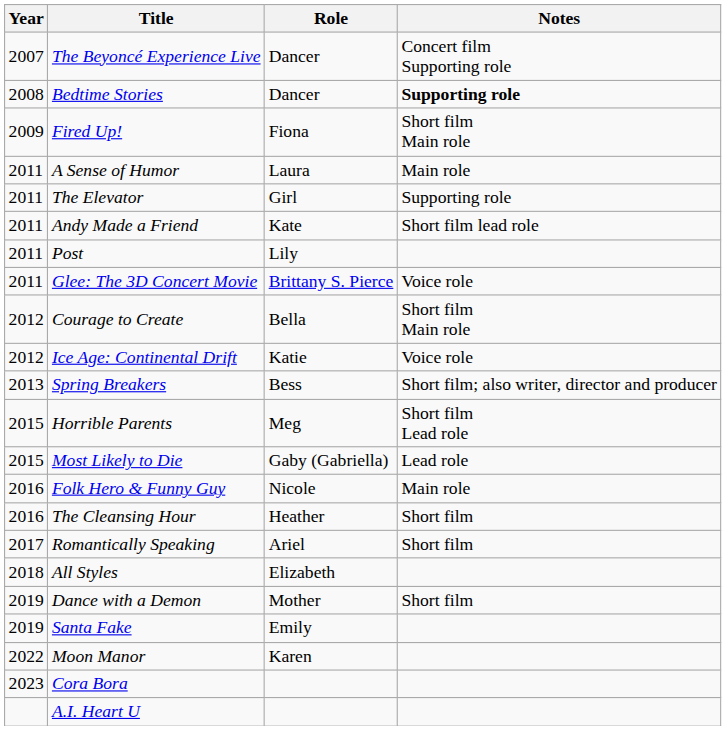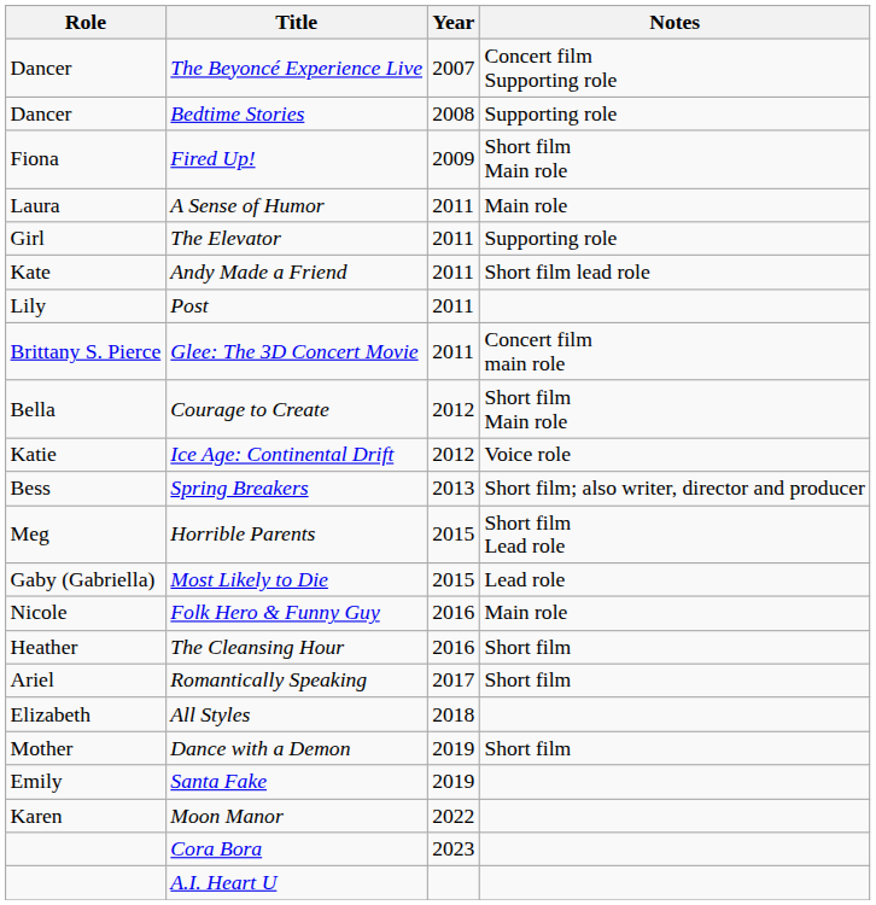 <table class="wikitable sortable plainrowheaders">
 <tr>
+<th scope="col">Role</th>
+<th scope="col">Title</th>
 <th scope="col">Year</th>
-<th scope="col">Title</th>
-<th scope="col">Role</th>
 <th scope="col">Notes</th>
 </tr>
 <tr>
+<td>Dancer</td>
+<td><em><a href='#'>The Beyoncé Experience Live</a></em></td>
 <td>2007</td>
-<td><em><a href='#'>The Beyoncé Experience Live</a></em></td>
-<td>Dancer</td>
 <td>Concert film<br>Supporting role</td>
 </tr>
 <tr>
+<td>Dancer</td>
+<td><em><a href='#'>Bedtime Stories</a></em></td>
 <td>2008</td>
-<td><em><a href='#'>Bedtime Stories</a></em></td>
-<td>Dancer</td>
-<td><strong>Supporting role</strong></td>
+<td>Supporting role</td>
 </tr>
 <tr>
+<td>Fiona</td>
+<td><em><a href='#'>Fired Up!</a></em></td>
 <td>2009</td>
-<td><em><a href='#'>Fired Up!</a></em></td>
-<td>Fiona</td>
 <td>Short film<br>Main role</td>
 </tr>
 <tr>
+<td>Laura</td>
+<td><em>A Sense of Humor</em></td>
 <td>2011</td>
-<td><em>A Sense of Humor</em></td>
-<td>Laura</td>
 <td>Main role</td>
 </tr>
 <tr>
+<td>Girl</td>
+<td><em>The Elevator</em></td>
 <td>2011</td>
-<td><em>The Elevator</em></td>
-<td>Girl</td>
 <td>Supporting role</td>
 </tr>
 <tr lead role>
+<td>Kate</td>
+<td><em>Andy Made a Friend</em></td>
 <td>2011</td>
-<td><em>Andy Made a Friend</em></td>
-<td>Kate</td>
 <td>Short film lead role</td>
 </tr>
 <tr>
+<td>Lily</td>
+<td><em>Post</em></td>
 <td>2011</td>
-<td><em>Post</em></td>
-<td>Lily</td>
 <td></td>
 </tr>
 <tr>
+<td><a href='#'>Brittany S. Pierce</a></td>
+<td><em><a href='#'>Glee: The 3D Concert Movie</a></em></td>
 <td>2011</td>
-<td><em><a href='#'>Glee: The 3D Concert Movie</a></em></td>
-<td><a href='#'>Brittany S. Pierce</a></td>
+<td>Concert film<br>main role</td>
+</tr>
+<tr>
+<td>Bella</td>
+<td><em>Courage to Create</em></td>
+<td>2012</td>
+<td>Short film<br>Main role</td>
+</tr>
+<tr>
+<td>Katie</td>
+<td><em><a href='#'>Ice Age: Continental Drift</a></em></td>
+<td>2012</td>
 <td>Voice role</td>
 </tr>
 <tr>
-<td>2012</td>
-<td><em>Courage to Create</em></td>
-<td>Bella</td>
-<td>Short film<br>Main role</td>
-</tr>
-<tr>
-<td>2012</td>
-<td><em><a href='#'>Ice Age: Continental Drift</a></em></td>
-<td>Katie</td>
-<td>Voice role</td>
-</tr>
-<tr>
+<td>Bess</td>
+<td><em><a href='#'>Spring Breakers</a></em></td>
 <td>2013</td>
-<td><em><a href='#'>Spring Breakers</a></em></td>
-<td>Bess</td>
 <td>Short film; also writer, director and producer</td>
 </tr>
 <tr>
+<td>Meg</td>
+<td><em>Horrible Parents</em></td>
 <td>2015</td>
-<td><em>Horrible Parents</em></td>
-<td>Meg</td>
 <td>Short film<br>Lead role</td>
 </tr>
 <tr>
+<td>Gaby (Gabriella)</td>
+<td><em><a href='#'>Most Likely to Die</a></em></td>
 <td>2015</td>
-<td><em><a href='#'>Most Likely to Die</a></em></td>
-<td>Gaby (Gabriella)</td>
 <td>Lead role</td>
 </tr>
 <tr>
+<td>Nicole</td>
+<td><em><a href='#'>Folk Hero & Funny Guy</a></em></td>
 <td>2016</td>
-<td><em><a href='#'>Folk Hero & Funny Guy</a></em></td>
-<td>Nicole</td>
 <td>Main role</td>
 </tr>
 <tr>
+<td>Heather</td>
+<td><em>The Cleansing Hour</em></td>
 <td>2016</td>
-<td><em>The Cleansing Hour</em></td>
-<td>Heather</td>
 <td>Short film</td>
 </tr>
 <tr>
+<td>Ariel</td>
+<td><em>Romantically Speaking</em></td>
 <td>2017</td>
-<td><em>Romantically Speaking</em></td>
-<td>Ariel</td>
 <td>Short film</td>
 </tr>
 <tr>
+<td>Elizabeth</td>
+<td><em>All Styles</em></td>
 <td>2018</td>
-<td><em>All Styles</em></td>
-<td>Elizabeth</td>
 <td></td>
 </tr>
 <tr>
+<td>Mother</td>
+<td><em>Dance with a Demon</em></td>
 <td>2019</td>
-<td><em>Dance with a Demon</em></td>
-<td>Mother</td>
 <td>Short film</td>
 </tr>
 <tr>
+<td>Emily</td>
+<td><em><a href='#'>Santa Fake</a></em></td>
 <td>2019</td>
-<td><em><a href='#'>Santa Fake</a></em></td>
-<td>Emily</td>
 <td></td>
 </tr>
 <tr>
+<td>Karen</td>
+<td><em>Moon Manor</em></td>
 <td>2022</td>
-<td><em>Moon Manor</em></td>
-<td>Karen</td>
 <td></td>
 </tr>
 <tr>
+<td></td>
+<td><em><a href='#'>Cora Bora</a></em></td>
 <td>2023</td>
-<td><em><a href='#'>Cora Bora</a></em></td>
-<td></td>
 <td></td>
 </tr>
 <tr>
 <td></td>
 <td><em><a href='#'>A.I. Heart U</a></em></td>
 <td></td>
 <td></td>
 </tr>
 </table>
